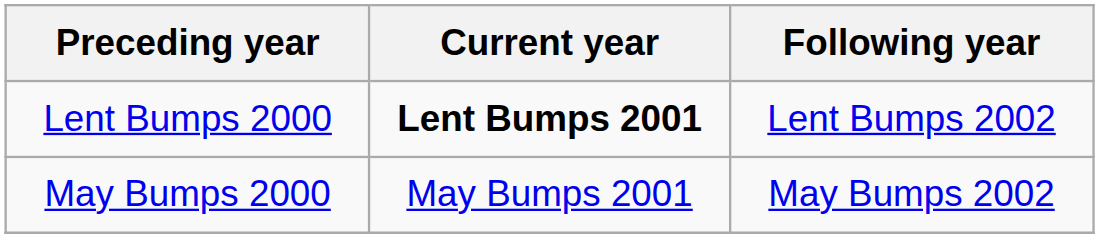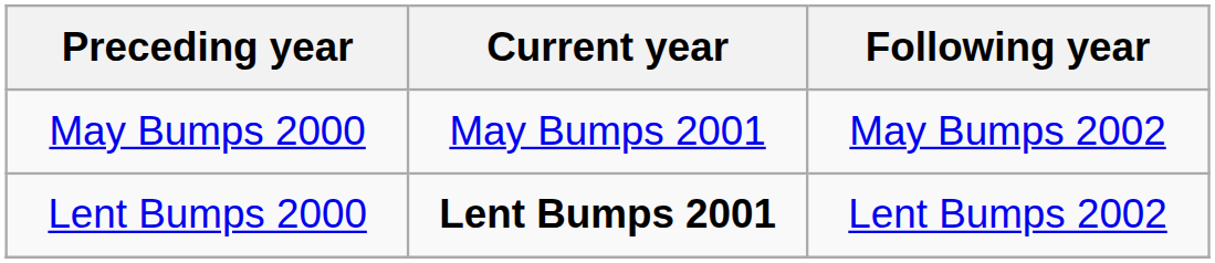 <table class="wikitable" style="height: 100px; text-align: center; margin: 1em auto;">
 <tr>
 <th width=150>Preceding year</th>
 <th width=150>Current year</th>
 <th width=150>Following year</th>
 </tr>
 <tr>
+<td><a href='#'>May Bumps 2000</a></td>
+<td><a href='#'>May Bumps 2001</a></td>
+<td><a href='#'>May Bumps 2002</a></td>
+</tr>
+<tr>
 <td><a href='#'>Lent Bumps 2000</a></td>
 <td><strong>Lent Bumps 2001</strong></td>
 <td><a href='#'>Lent Bumps 2002</a></td>
 </tr>
 <tr>
-<td><a href='#'>May Bumps 2000</a></td>
-<td><a href='#'>May Bumps 2001</a></td>
-<td><a href='#'>May Bumps 2002</a></td>
-</tr>
-<tr>
 </tr>
 </table>
